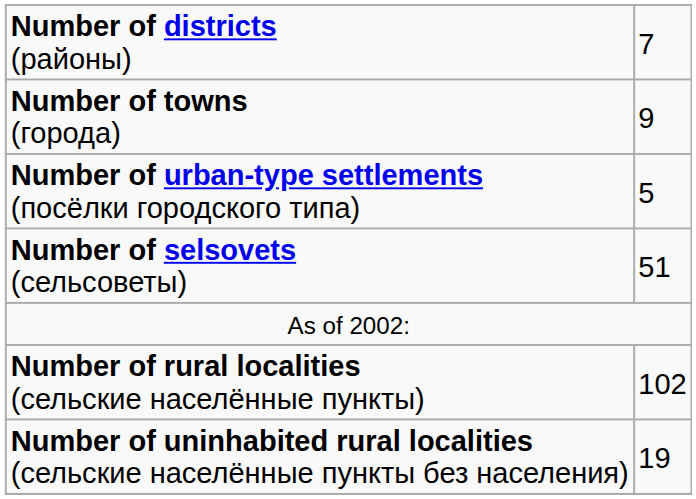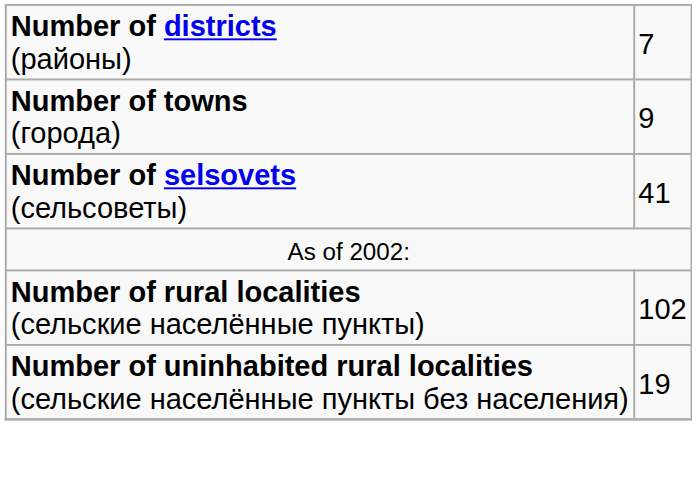 <table border=1 align="right" cellpadding=2 cellspacing=0 style="margin: 0 0 1em 1em; background: #f9f9f9; border: 1px #aaa solid; border-collapse: collapse; font-size: 95%;">
 <tr>
 <td><strong>Number of <a href='#'>districts</a></strong><br>(районы)</td>
 <td>7</td>
 </tr>
 <tr>
 <td><strong>Number of towns</strong><br>(города)</td>
 <td>9</td>
 </tr>
 <tr>
-<td><strong>Number of <a href='#'>urban-type settlements</a></strong><br>(посёлки городского типа)</td>
-<td>5</td>
-</tr>
-<tr>
 <td><strong>Number of <a href='#'>selsovets</a></strong><br>(сельсоветы)</td>
-<td>51</td>
+<td>41</td>
 </tr>
 <tr>
 <td colspan=2 align="center"><small>As of 2002:</small></td>
 </tr>
 <tr>
 <td><strong>Number of rural localities</strong><br>(сельские населённые пункты)</td>
 <td>102</td>
 </tr>
 <tr>
 <td><strong>Number of uninhabited rural localities</strong><br>(сельские населённые пункты без населения)</td>
 <td>19</td>
 </tr>
 <tr>
 </tr>
 </table>
